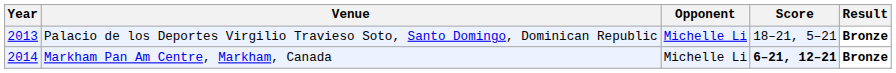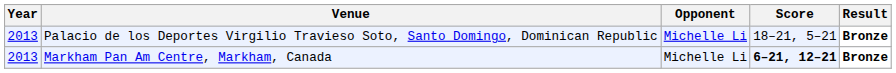 <table class="sortable wikitable" style="font-size: 90%;">
 <tr>
 <th>Year</th>
 <th>Venue</th>
 <th>Opponent</th>
 <th>Score</th>
 <th>Result</th>
 </tr>
 <tr style="background:#ECF2FF">
 <td align="center"><a href='#'>2013</a></td>
 <td align="left">Palacio de los Deportes Virgilio Travieso Soto, <a href='#'>Santo Domingo</a>, Dominican Republic</td>
 <td align="left"> <a href='#'>Michelle Li</a></td>
 <td align="left">18–21, 5–21</td>
 <td style="text-align:left; background:white"> <strong>Bronze</strong></td>
 </tr>
 <tr style="background:#ECF2FF">
-<td align="center"><a href='#'>2014</a></td>
+<td align="center"><a href='#'>2013</a></td>
 <td align="left"><a href='#'>Markham Pan Am Centre</a>, <a href='#'>Markham</a>, Canada</td>
 <td align="left"> Michelle Li</td>
 <td align="left"><strong>6–21, 12–21</strong></td>
 <td style="text-align:left; background:white"> <strong>Bronze</strong></td>
 </tr>
 </table>
